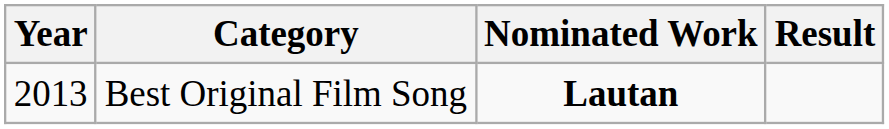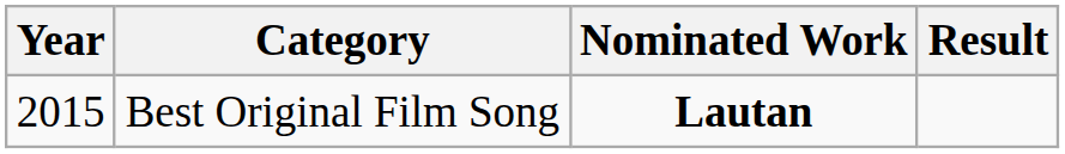 <table class="wikitable">
 <tr>
 <th>Year</th>
 <th>Category</th>
 <th>Nominated Work</th>
 <th>Result</th>
 </tr>
 <tr>
-<td>2013</td>
+<td>2015</td>
 <td>Best Original Film Song</td>
 <td style="text-align: center;"><strong>Lautan</strong></td>
 <td></td>
 </tr>
 </table>
